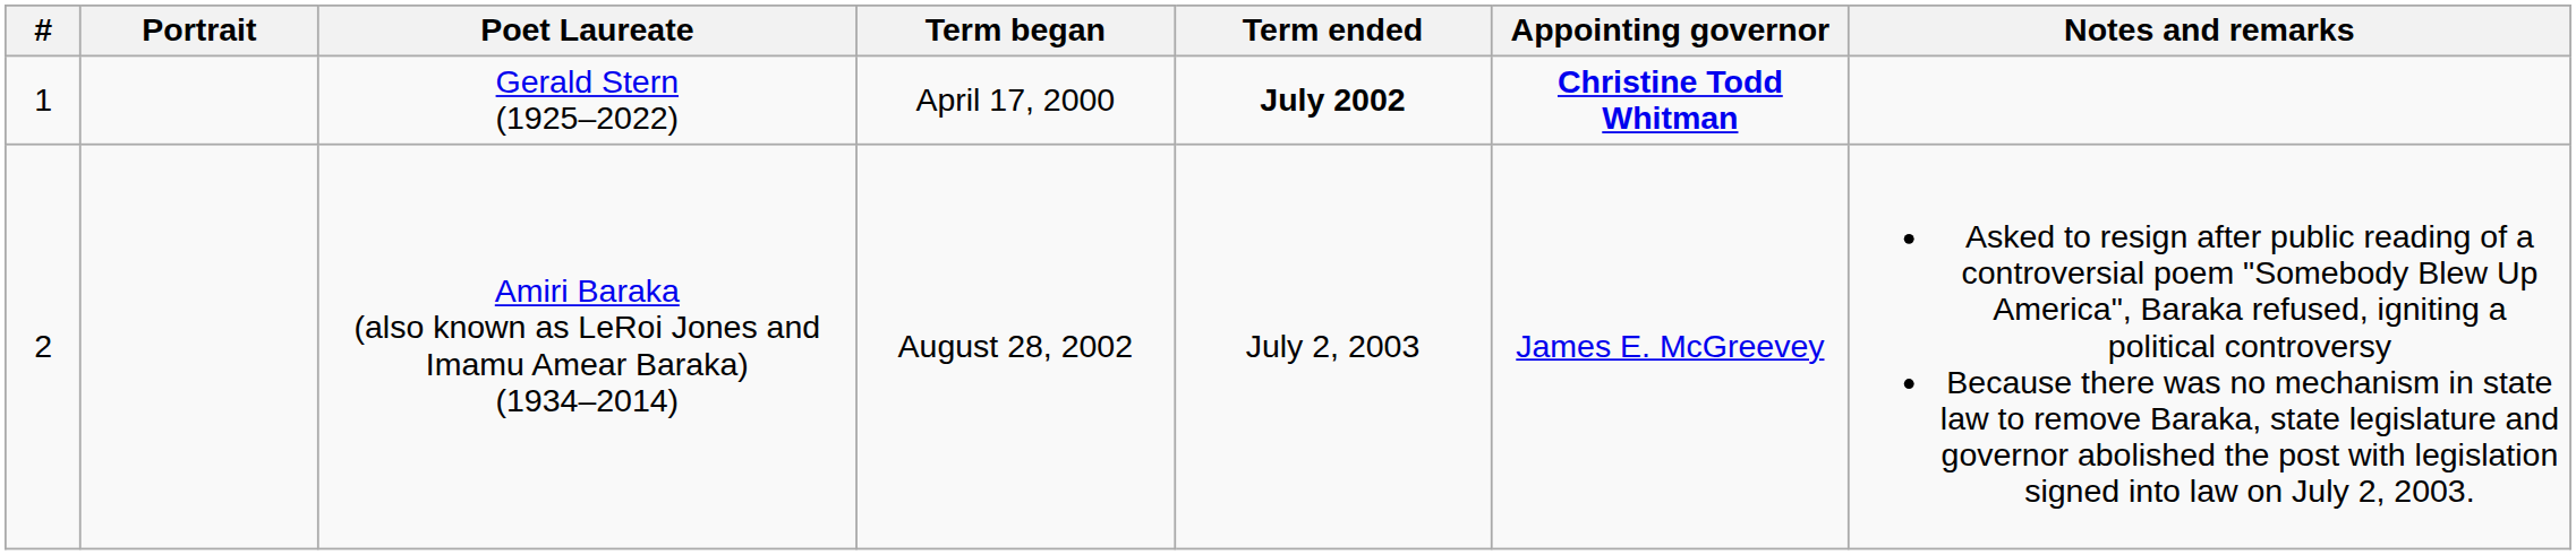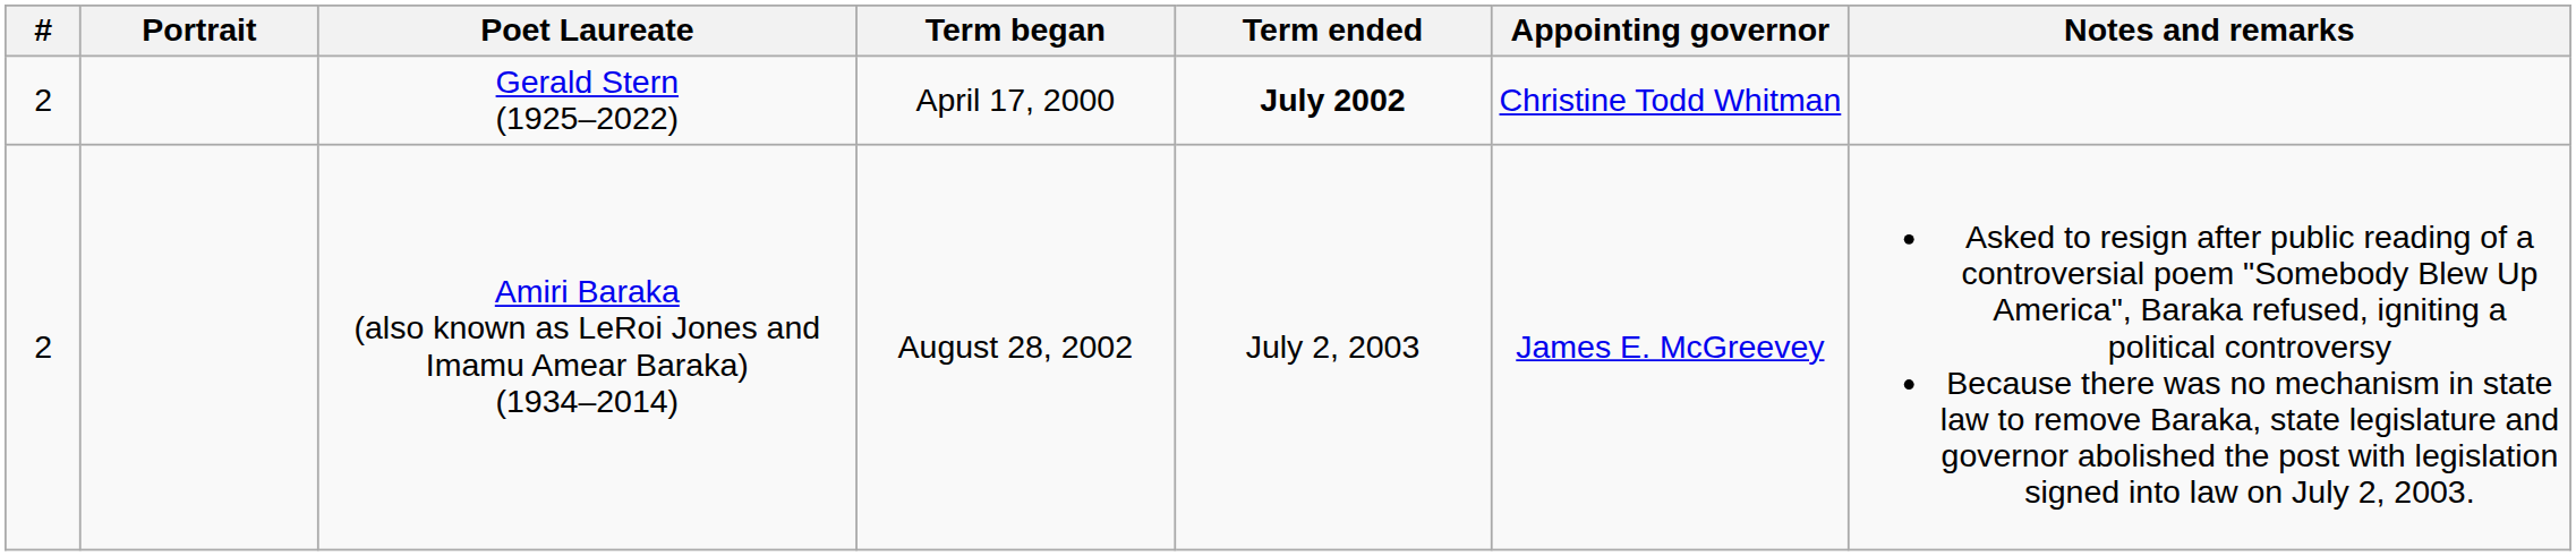 <table class="wikitable" style="text-align:center">
 <tr>
 <th scope="col" width=30>#</th>
 <th scope="col" width=110>Portrait</th>
 <th scope="col" width=260>Poet Laureate</th>
 <th scope="col" width=150>Term began</th>
 <th scope="col" width=150>Term ended</th>
 <th scope="col" width=170>Appointing governor</th>
 <th scope="col" width=350>Notes and remarks</th>
 </tr>
 <tr>
-<td>1</td>
+<td>2</td>
 <td></td>
 <td><a href='#'>Gerald Stern</a><br>(1925–2022)</td>
 <td>April 17, 2000</td>
 <td><strong>July 2002</strong></td>
-<td><strong><a href='#'>Christine Todd Whitman</a></strong></td>
+<td><a href='#'>Christine Todd Whitman</a></td>
 <td></td>
 </tr>
 <tr>
 <td>2</td>
 <td></td>
 <td><a href='#'>Amiri Baraka</a><br>(also known as LeRoi Jones and Imamu Amear Baraka)<br>(1934–2014)</td>
 <td>August 28, 2002</td>
 <td>July 2, 2003</td>
 <td><a href='#'>James E. McGreevey</a></td>
 <td><br><ul><li>Asked to resign after public reading of a controversial poem "Somebody Blew Up America", Baraka refused, igniting a political controversy</li><li>Because there was no mechanism in state law to remove Baraka, state legislature and governor abolished the post with legislation signed into law on July 2, 2003.</li></ul></td>
 </tr>
 </table>
